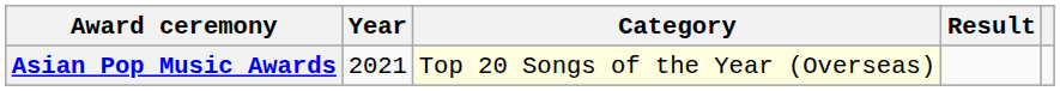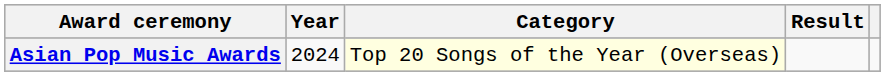 <table class="wikitable plainrowheaders sortable">
 <tr>
 <th scope="col">Award ceremony</th>
 <th scope="col">Year</th>
 <th scope="col">Category</th>
 <th scope="col">Result</th>
 <th scope="col" class="unsortable"></th>
 </tr>
 <tr>
 <th scope="row"><a href='#'>Asian Pop Music Awards</a></th>
-<td style="text-align:center">2021</td>
+<td style="text-align:center">2024</td>
 <td style="background: lightyellow;">Top 20 Songs of the Year (Overseas)</td>
 <td></td>
 <td style="text-align:center"></td>
 </tr>
 </table>
